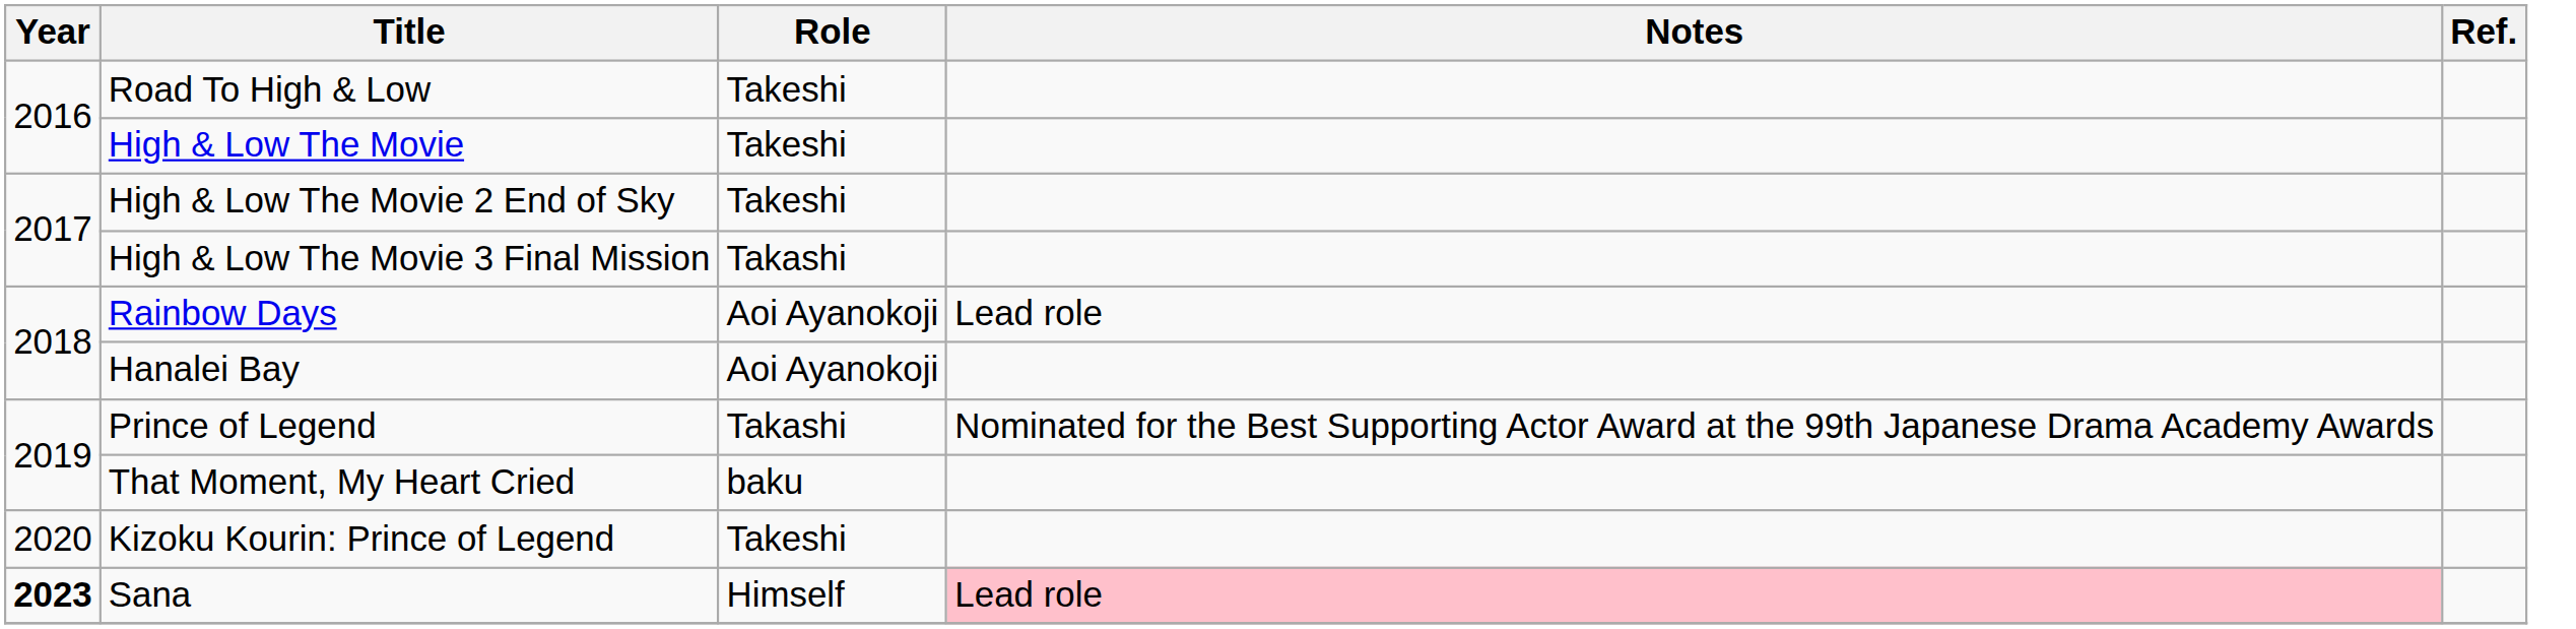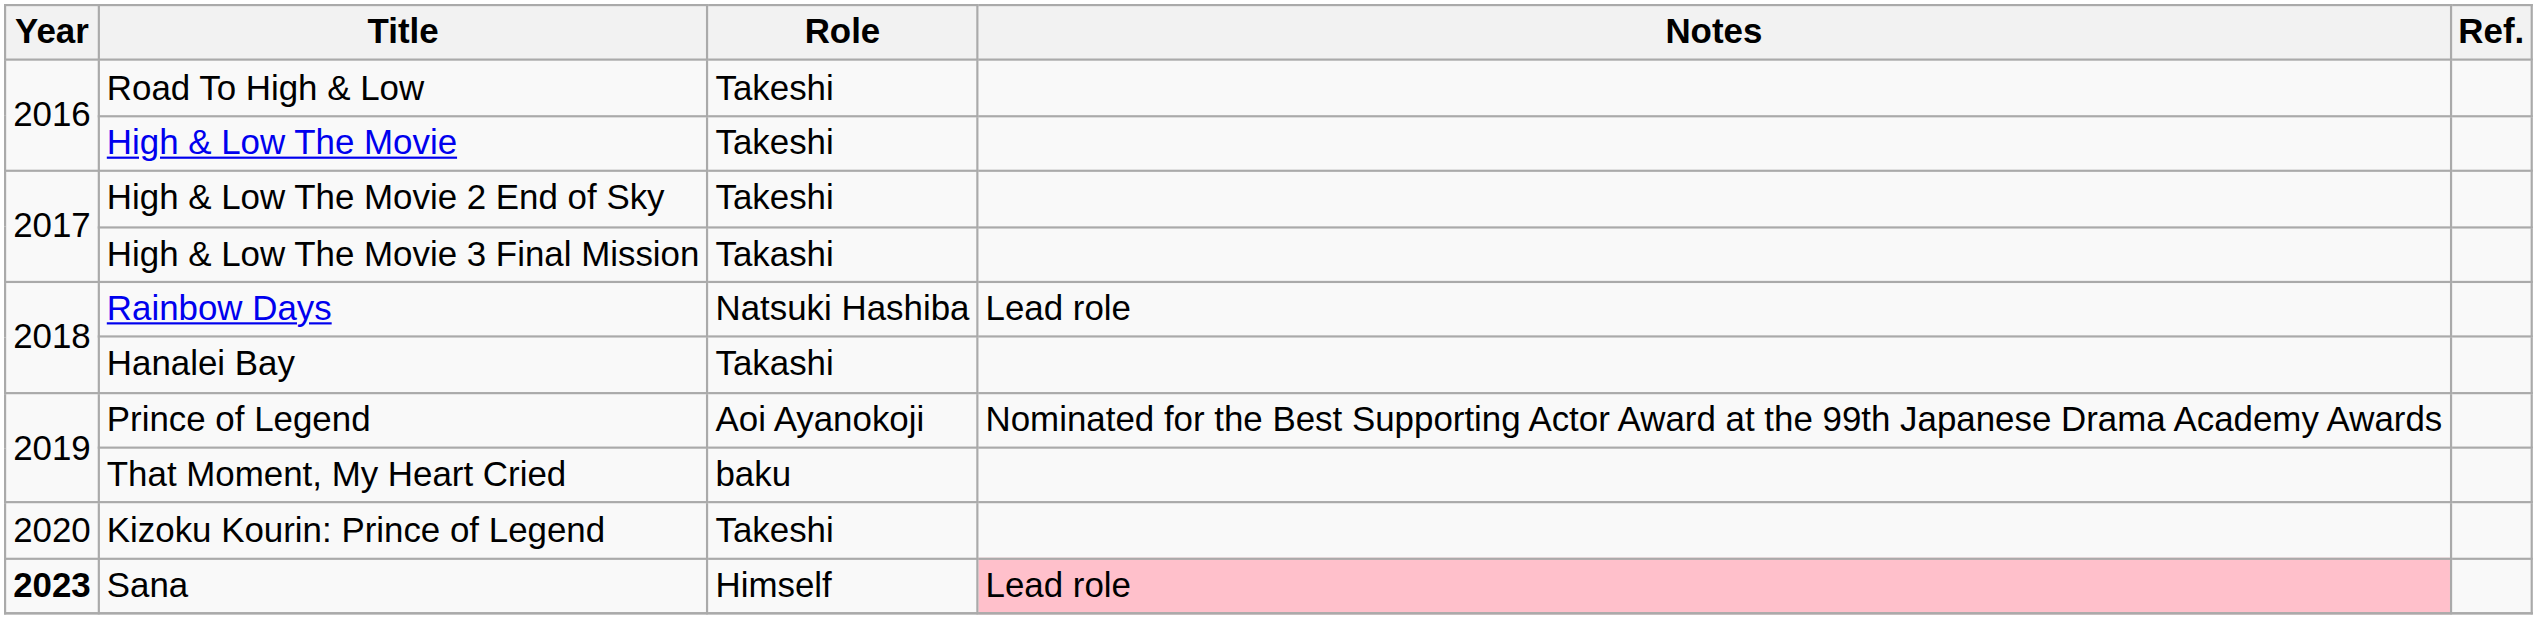 <table class="wikitable">
 <tr>
 <th>Year</th>
 <th>Title</th>
 <th>Role</th>
 <th>Notes</th>
 <th>Ref.</th>
 </tr>
 <tr>
 <td rowspan="2">2016</td>
 <td>Road To High & Low</td>
 <td>Takeshi</td>
 <td></td>
 <td></td>
 </tr>
 <tr>
 <td><a href='#'>High & Low The Movie</a></td>
 <td>Takeshi</td>
 <td></td>
 <td></td>
 </tr>
 <tr>
 <td rowspan="2">2017</td>
 <td>High & Low The Movie 2 End of Sky</td>
 <td>Takeshi</td>
 <td></td>
 <td></td>
 </tr>
 <tr>
 <td>High & Low The Movie 3 Final Mission</td>
 <td>Takashi</td>
 <td></td>
 <td></td>
 </tr>
 <tr>
 <td rowspan="2">2018</td>
 <td><a href='#'>Rainbow Days</a></td>
-<td>Aoi Ayanokoji</td>
+<td>Natsuki Hashiba</td>
 <td>Lead role</td>
 <td></td>
 </tr>
 <tr>
 <td>Hanalei Bay</td>
-<td>Aoi Ayanokoji</td>
+<td>Takashi</td>
 <td></td>
 <td></td>
 </tr>
 <tr>
 <td rowspan="2">2019</td>
 <td>Prince of Legend</td>
-<td>Takashi</td>
+<td>Aoi Ayanokoji</td>
 <td>Nominated for the Best Supporting Actor Award at the 99th Japanese Drama Academy Awards</td>
 <td></td>
 </tr>
 <tr>
 <td>That Moment, My Heart Cried</td>
 <td>baku</td>
 <td></td>
 <td></td>
 </tr>
 <tr>
 <td>2020</td>
 <td>Kizoku Kourin: Prince of Legend</td>
 <td>Takeshi</td>
 <td></td>
 <td></td>
 </tr>
 <tr>
 <td><strong>2023</strong></td>
 <td>Sana</td>
 <td>Himself</td>
 <td style="background: pink;">Lead role</td>
 <td></td>
 </tr>
 <tr>
 </tr>
 </table>
